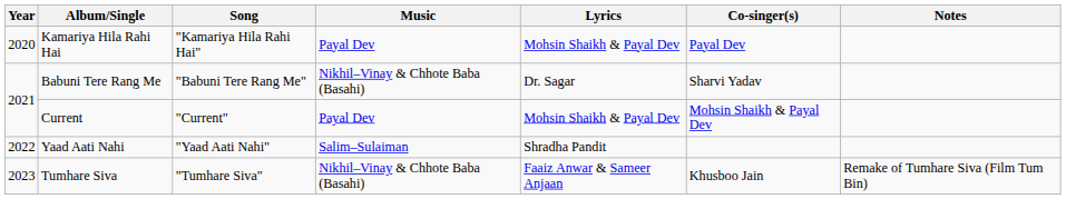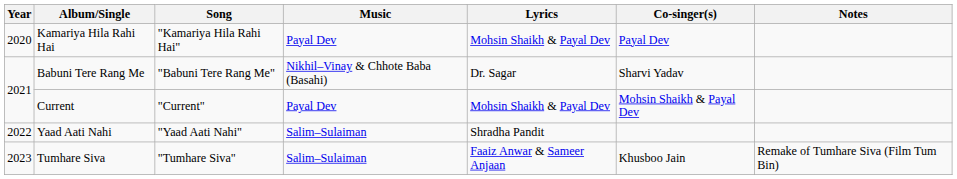 <table class="wikitable sortable">
 <tr>
 <th>Year</th>
 <th>Album/Single</th>
 <th>Song</th>
 <th>Music</th>
 <th>Lyrics</th>
 <th>Co-singer(s)</th>
 <th>Notes</th>
 </tr>
 <tr>
 <td>2020</td>
 <td>Kamariya Hila Rahi Hai</td>
 <td>"Kamariya Hila Rahi Hai"</td>
 <td><a href='#'>Payal Dev</a></td>
 <td><a href='#'>Mohsin Shaikh</a> & <a href='#'>Payal Dev</a></td>
 <td><a href='#'>Payal Dev</a></td>
 <td></td>
 </tr>
 <tr>
 <td rowspan="2">2021</td>
 <td>Babuni Tere Rang Me</td>
 <td>"Babuni Tere Rang Me"</td>
 <td><a href='#'>Nikhil–Vinay</a> & Chhote Baba (Basahi)</td>
 <td>Dr. Sagar</td>
 <td>Sharvi Yadav</td>
 <td></td>
 </tr>
 <tr>
 <td>Current</td>
 <td>"Current"</td>
 <td><a href='#'>Payal Dev</a></td>
 <td><a href='#'>Mohsin Shaikh</a> & <a href='#'>Payal Dev</a></td>
 <td><a href='#'>Mohsin Shaikh</a> & <a href='#'>Payal Dev</a></td>
 <td></td>
 </tr>
 <tr>
 <td>2022</td>
 <td>Yaad Aati Nahi</td>
 <td>"Yaad Aati Nahi"</td>
 <td><a href='#'>Salim–Sulaiman</a></td>
 <td>Shradha Pandit</td>
 <td></td>
 <td></td>
 </tr>
 <tr>
 <td>2023</td>
 <td>Tumhare Siva</td>
 <td>"Tumhare Siva"</td>
-<td><a href='#'>Nikhil–Vinay</a> & Chhote Baba (Basahi)</td>
+<td><a href='#'>Salim–Sulaiman</a></td>
 <td><a href='#'>Faaiz Anwar</a> & <a href='#'>Sameer Anjaan</a></td>
 <td>Khusboo Jain</td>
 <td>Remake of Tumhare Siva (Film Tum Bin)</td>
 </tr>
 </table>
